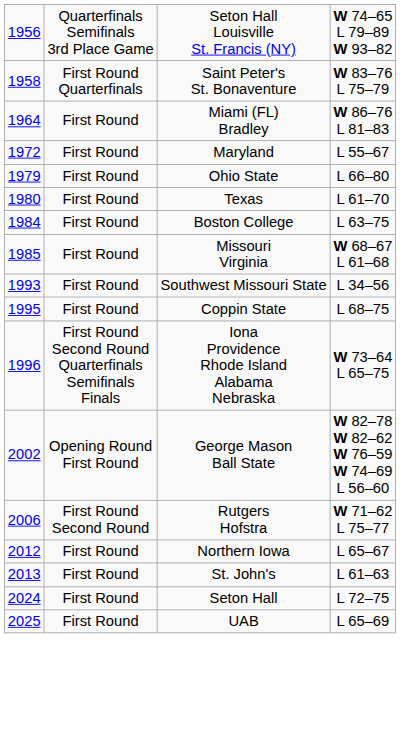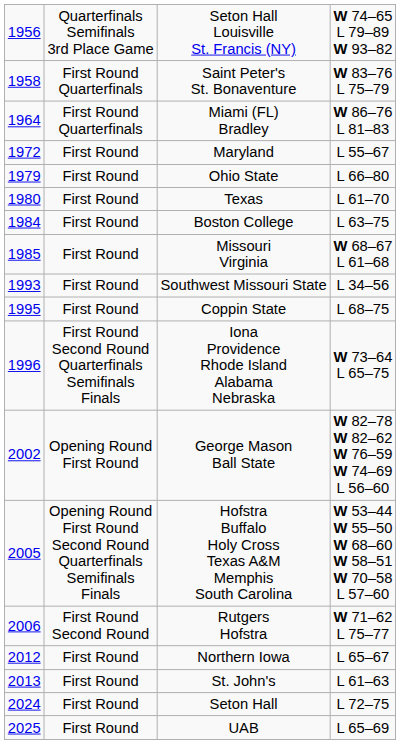 <table class="wikitable">
 <tr align="center">
 <td><a href='#'>1956</a></td>
 <td>Quarterfinals<br>Semifinals<br>3rd Place Game</td>
 <td>Seton Hall<br>Louisville<br><a href='#'>St. Francis (NY)</a></td>
 <td><strong>W</strong> 74–65<br>L 79–89<br><strong>W</strong> 93–82</td>
 </tr>
 <tr style="text-align:center;">
 <td><a href='#'>1958</a></td>
 <td>First Round<br>Quarterfinals</td>
 <td>Saint Peter's<br>St. Bonaventure</td>
 <td><strong>W</strong> 83–76<br>L 75–79</td>
 </tr>
 <tr style="text-align:center;">
 <td><a href='#'>1964</a></td>
-<td>First Round</td>
+<td>First Round<br>Quarterfinals</td>
 <td>Miami (FL)<br>Bradley</td>
 <td><strong>W</strong> 86–76<br>L 81–83</td>
 </tr>
 <tr style="text-align:center;">
 <td><a href='#'>1972</a></td>
 <td>First Round</td>
 <td>Maryland</td>
 <td>L 55–67</td>
 </tr>
 <tr style="text-align:center;">
 <td><a href='#'>1979</a></td>
 <td>First Round</td>
 <td>Ohio State</td>
 <td>L 66–80</td>
 </tr>
 <tr style="text-align:center;">
 <td><a href='#'>1980</a></td>
 <td>First Round</td>
 <td>Texas</td>
 <td>L 61–70</td>
 </tr>
 <tr style="text-align:center;">
 <td><a href='#'>1984</a></td>
 <td>First Round</td>
 <td>Boston College</td>
 <td>L 63–75</td>
 </tr>
 <tr style="text-align:center;">
 <td><a href='#'>1985</a></td>
 <td>First Round</td>
 <td>Missouri<br>Virginia</td>
 <td><strong>W</strong> 68–67<br>L 61–68</td>
 </tr>
 <tr style="text-align:center;">
 <td><a href='#'>1993</a></td>
 <td>First Round</td>
 <td>Southwest Missouri State</td>
 <td>L 34–56</td>
 </tr>
 <tr style="text-align:center;">
 <td><a href='#'>1995</a></td>
 <td>First Round</td>
 <td>Coppin State</td>
 <td>L 68–75</td>
 </tr>
 <tr style="text-align:center;">
 <td><a href='#'>1996</a></td>
 <td>First Round<br>Second Round<br>Quarterfinals<br>Semifinals<br>Finals</td>
 <td>Iona<br>Providence<br>Rhode Island<br>Alabama<br>Nebraska</td>
 <td><strong>W</strong> 73–64<br>L 65–75</td>
 </tr>
 <tr style="text-align:center;">
 <td><a href='#'>2002</a></td>
 <td>Opening Round<br>First Round</td>
 <td>George Mason<br>Ball State</td>
 <td><strong>W</strong> 82–78<br><strong>W</strong> 82–62<br><strong>W</strong> 76–59<br><strong>W</strong> 74–69<br>L 56–60</td>
 </tr>
 <tr style="text-align:center;">
+<td><a href='#'>2005</a></td>
+<td>Opening Round<br>First Round<br>Second Round<br>Quarterfinals<br>Semifinals<br>Finals</td>
+<td>Hofstra<br>Buffalo<br>Holy Cross<br>Texas A&M<br>Memphis<br>South Carolina</td>
+<td><strong>W</strong> 53–44<br><strong>W</strong> 55–50<br><strong>W</strong> 68–60<br><strong>W</strong> 58–51<br><strong>W</strong> 70–58<br>L 57–60</td>
+</tr>
+<tr style="text-align:center;">
 <td><a href='#'>2006</a></td>
 <td>First Round<br>Second Round</td>
 <td>Rutgers<br>Hofstra</td>
 <td><strong>W</strong> 71–62<br>L 75–77</td>
 </tr>
 <tr style="text-align:center;">
 <td><a href='#'>2012</a></td>
 <td>First Round</td>
 <td>Northern Iowa</td>
 <td>L 65–67</td>
 </tr>
 <tr style="text-align:center;">
 <td><a href='#'>2013</a></td>
 <td>First Round</td>
 <td>St. John's</td>
 <td>L 61–63</td>
 </tr>
 <tr style="text-align:center;">
 <td><a href='#'>2024</a></td>
 <td>First Round</td>
 <td>Seton Hall</td>
 <td>L 72–75</td>
 </tr>
 <tr style="text-align:center;">
 <td><a href='#'>2025</a></td>
 <td>First Round</td>
 <td>UAB</td>
 <td>L 65–69</td>
 </tr>
 </table>
